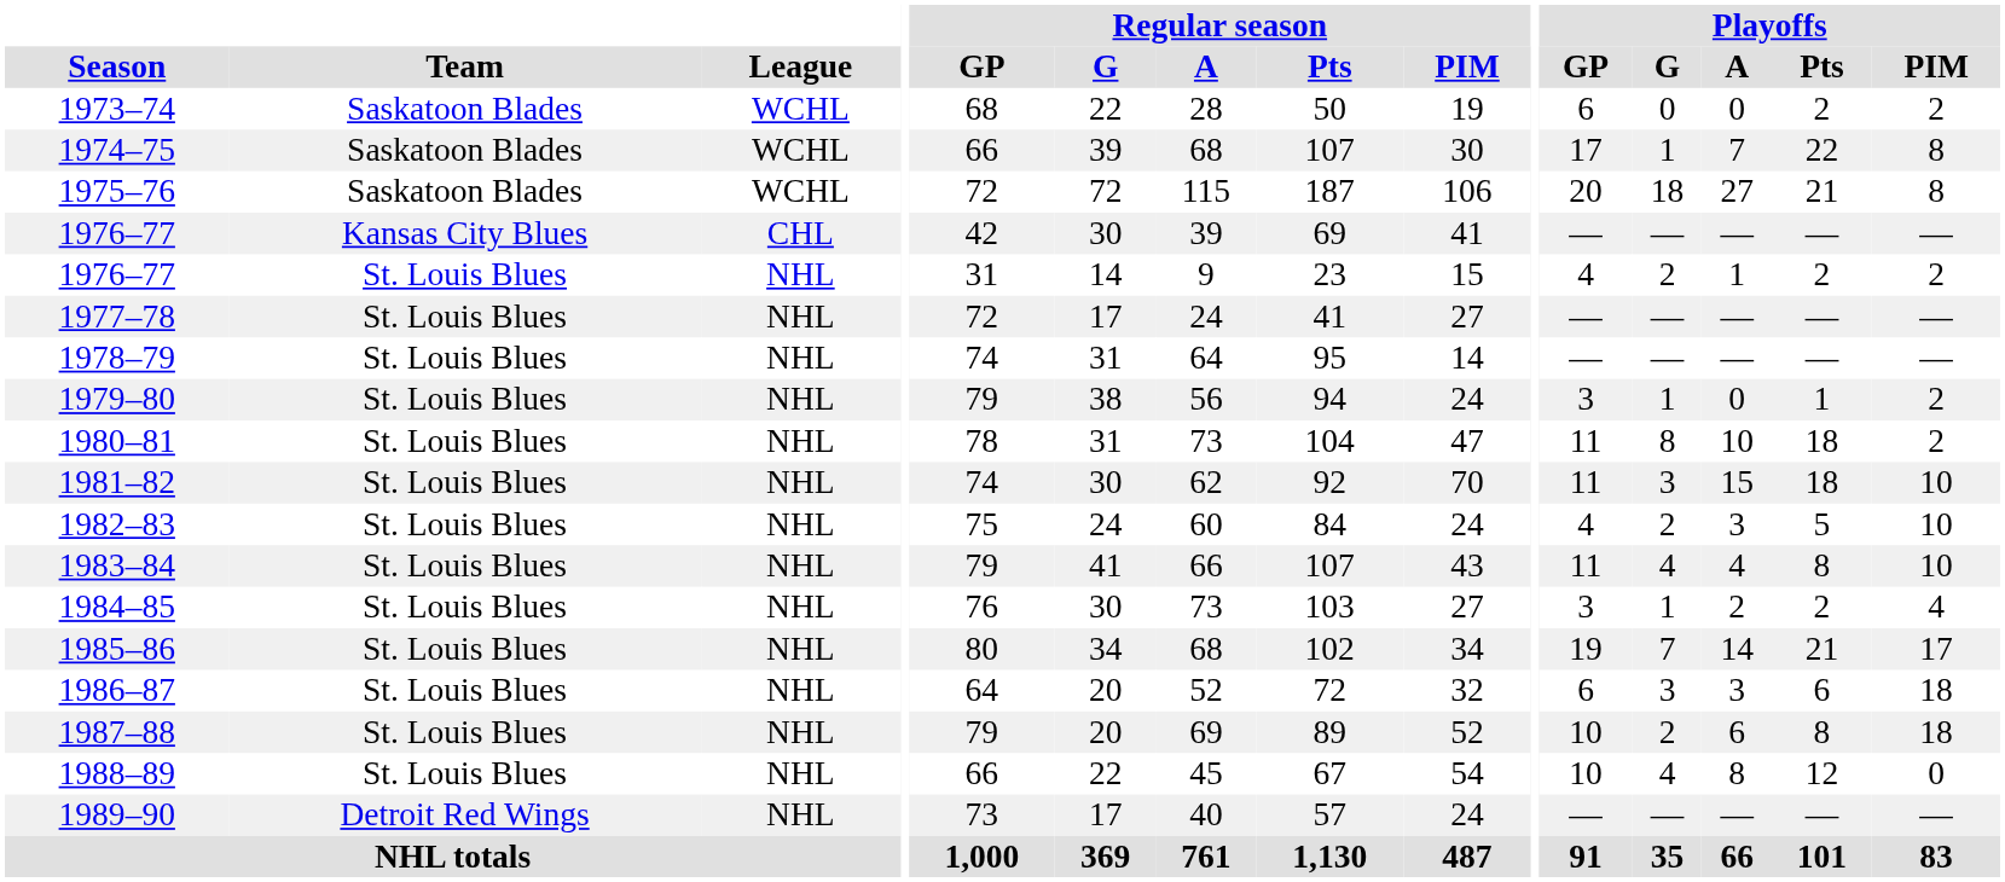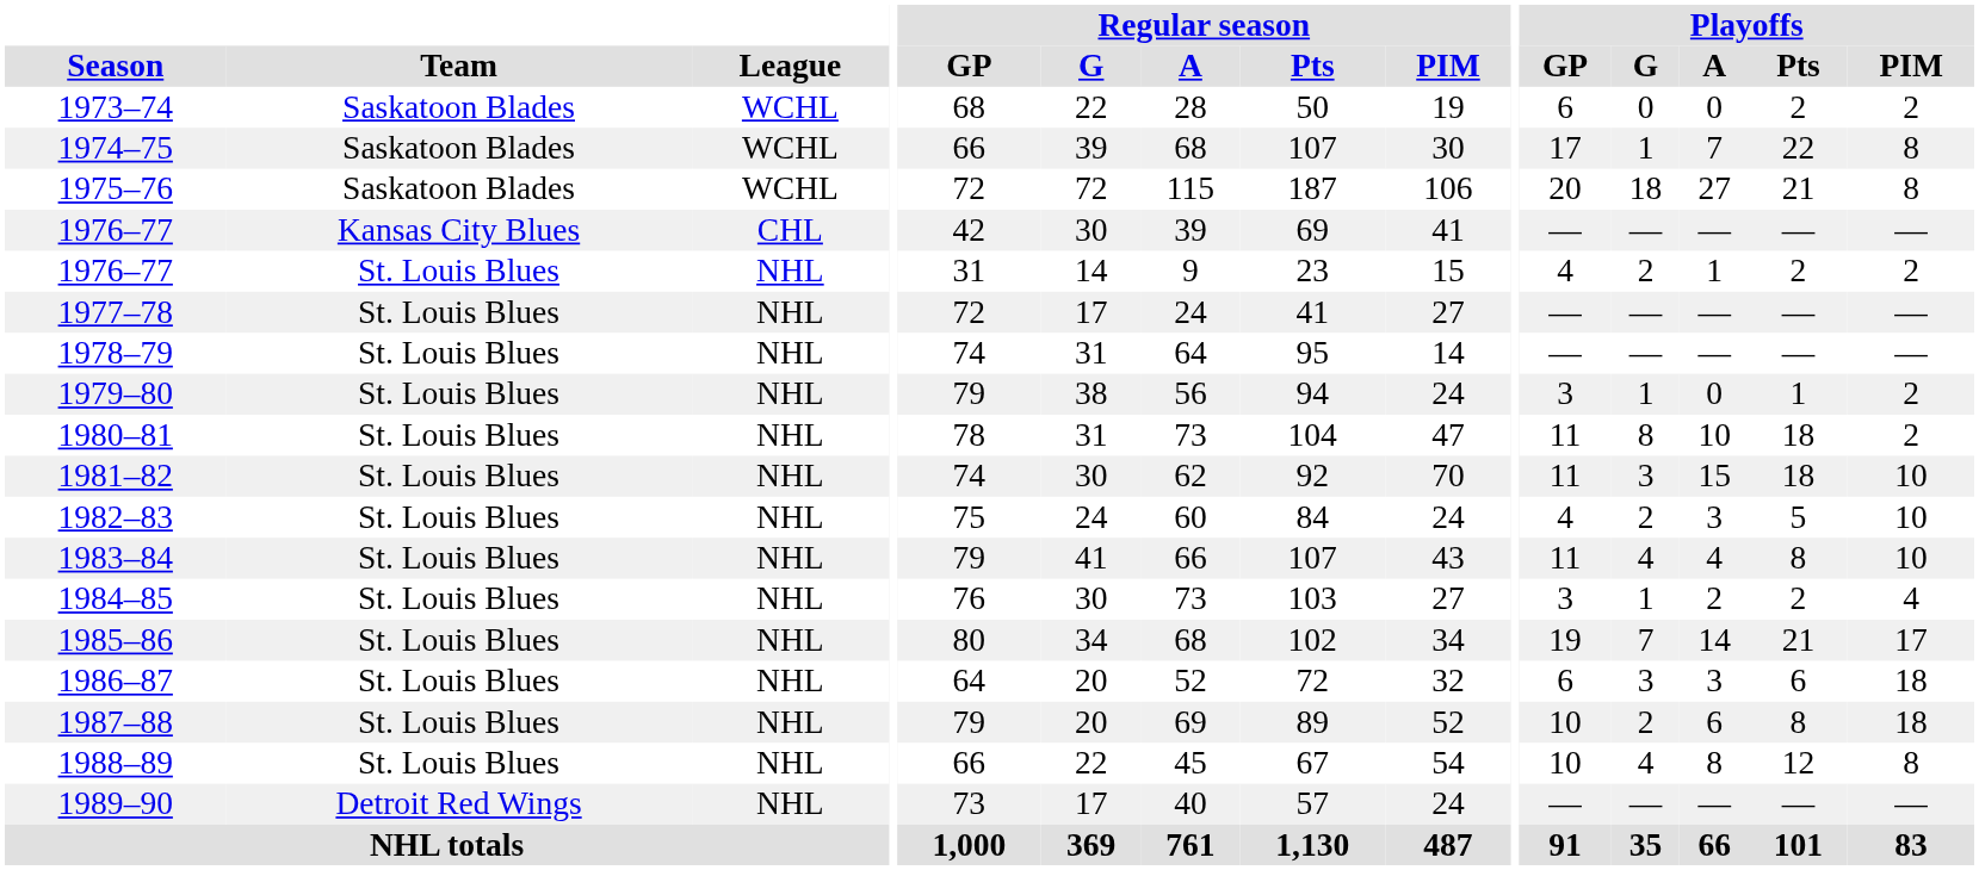 <table border="0" cellpadding="1" cellspacing="0" style="text-align:center; width:60em">
 <tr bgcolor="#e0e0e0">
 <th colspan="3" bgcolor="#ffffff"></th>
 <th rowspan="100" bgcolor="#ffffff"></th>
 <th colspan="5"><a href='#'>Regular season</a></th>
 <th rowspan="100" bgcolor="#ffffff"></th>
 <th colspan="5"><a href='#'>Playoffs</a></th>
 </tr>
 <tr bgcolor="#e0e0e0">
 <th><a href='#'>Season</a></th>
 <th>Team</th>
 <th>League</th>
 <th>GP</th>
 <th><a href='#'>G</a></th>
 <th><a href='#'>A</a></th>
 <th><a href='#'>Pts</a></th>
 <th><a href='#'>PIM</a></th>
 <th>GP</th>
 <th>G</th>
 <th>A</th>
 <th>Pts</th>
 <th>PIM</th>
 </tr>
 <tr>
 <td><a href='#'>1973–74</a></td>
 <td><a href='#'>Saskatoon Blades</a></td>
 <td><a href='#'>WCHL</a></td>
 <td>68</td>
 <td>22</td>
 <td>28</td>
 <td>50</td>
 <td>19</td>
 <td>6</td>
 <td>0</td>
 <td>0</td>
 <td>2</td>
 <td>2</td>
 </tr>
 <tr bgcolor="#f0f0f0">
 <td><a href='#'>1974–75</a></td>
 <td>Saskatoon Blades</td>
 <td>WCHL</td>
 <td>66</td>
 <td>39</td>
 <td>68</td>
 <td>107</td>
 <td>30</td>
 <td>17</td>
 <td>1</td>
 <td>7</td>
 <td>22</td>
 <td>8</td>
 </tr>
 <tr>
 <td><a href='#'>1975–76</a></td>
 <td>Saskatoon Blades</td>
 <td>WCHL</td>
 <td>72</td>
 <td>72</td>
 <td>115</td>
 <td>187</td>
 <td>106</td>
 <td>20</td>
 <td>18</td>
 <td>27</td>
 <td>21</td>
 <td>8</td>
 </tr>
 <tr bgcolor="#f0f0f0">
 <td><a href='#'>1976–77</a></td>
 <td><a href='#'>Kansas City Blues</a></td>
 <td><a href='#'>CHL</a></td>
 <td>42</td>
 <td>30</td>
 <td>39</td>
 <td>69</td>
 <td>41</td>
 <td>—</td>
 <td>—</td>
 <td>—</td>
 <td>—</td>
 <td>—</td>
 </tr>
 <tr>
 <td><a href='#'>1976–77</a></td>
 <td><a href='#'>St. Louis Blues</a></td>
 <td><a href='#'>NHL</a></td>
 <td>31</td>
 <td>14</td>
 <td>9</td>
 <td>23</td>
 <td>15</td>
 <td>4</td>
 <td>2</td>
 <td>1</td>
 <td>2</td>
 <td>2</td>
 </tr>
 <tr bgcolor="#f0f0f0">
 <td><a href='#'>1977–78</a></td>
 <td>St. Louis Blues</td>
 <td>NHL</td>
 <td>72</td>
 <td>17</td>
 <td>24</td>
 <td>41</td>
 <td>27</td>
 <td>—</td>
 <td>—</td>
 <td>—</td>
 <td>—</td>
 <td>—</td>
 </tr>
 <tr>
 <td><a href='#'>1978–79</a></td>
 <td>St. Louis Blues</td>
 <td>NHL</td>
 <td>74</td>
 <td>31</td>
 <td>64</td>
 <td>95</td>
 <td>14</td>
 <td>—</td>
 <td>—</td>
 <td>—</td>
 <td>—</td>
 <td>—</td>
 </tr>
 <tr bgcolor="#f0f0f0">
 <td><a href='#'>1979–80</a></td>
 <td>St. Louis Blues</td>
 <td>NHL</td>
 <td>79</td>
 <td>38</td>
 <td>56</td>
 <td>94</td>
 <td>24</td>
 <td>3</td>
 <td>1</td>
 <td>0</td>
 <td>1</td>
 <td>2</td>
 </tr>
 <tr>
 <td><a href='#'>1980–81</a></td>
 <td>St. Louis Blues</td>
 <td>NHL</td>
 <td>78</td>
 <td>31</td>
 <td>73</td>
 <td>104</td>
 <td>47</td>
 <td>11</td>
 <td>8</td>
 <td>10</td>
 <td>18</td>
 <td>2</td>
 </tr>
 <tr bgcolor="#f0f0f0">
 <td><a href='#'>1981–82</a></td>
 <td>St. Louis Blues</td>
 <td>NHL</td>
 <td>74</td>
 <td>30</td>
 <td>62</td>
 <td>92</td>
 <td>70</td>
 <td>11</td>
 <td>3</td>
 <td>15</td>
 <td>18</td>
 <td>10</td>
 </tr>
 <tr>
 <td><a href='#'>1982–83</a></td>
 <td>St. Louis Blues</td>
 <td>NHL</td>
 <td>75</td>
 <td>24</td>
 <td>60</td>
 <td>84</td>
 <td>24</td>
 <td>4</td>
 <td>2</td>
 <td>3</td>
 <td>5</td>
 <td>10</td>
 </tr>
 <tr bgcolor="#f0f0f0">
 <td><a href='#'>1983–84</a></td>
 <td>St. Louis Blues</td>
 <td>NHL</td>
 <td>79</td>
 <td>41</td>
 <td>66</td>
 <td>107</td>
 <td>43</td>
 <td>11</td>
 <td>4</td>
 <td>4</td>
 <td>8</td>
 <td>10</td>
 </tr>
 <tr>
 <td><a href='#'>1984–85</a></td>
 <td>St. Louis Blues</td>
 <td>NHL</td>
 <td>76</td>
 <td>30</td>
 <td>73</td>
 <td>103</td>
 <td>27</td>
 <td>3</td>
 <td>1</td>
 <td>2</td>
 <td>2</td>
 <td>4</td>
 </tr>
 <tr bgcolor="#f0f0f0">
 <td><a href='#'>1985–86</a></td>
 <td>St. Louis Blues</td>
 <td>NHL</td>
 <td>80</td>
 <td>34</td>
 <td>68</td>
 <td>102</td>
 <td>34</td>
 <td>19</td>
 <td>7</td>
 <td>14</td>
 <td>21</td>
 <td>17</td>
 </tr>
 <tr>
 <td><a href='#'>1986–87</a></td>
 <td>St. Louis Blues</td>
 <td>NHL</td>
 <td>64</td>
 <td>20</td>
 <td>52</td>
 <td>72</td>
 <td>32</td>
 <td>6</td>
 <td>3</td>
 <td>3</td>
 <td>6</td>
 <td>18</td>
 </tr>
 <tr bgcolor="#f0f0f0">
 <td><a href='#'>1987–88</a></td>
 <td>St. Louis Blues</td>
 <td>NHL</td>
 <td>79</td>
 <td>20</td>
 <td>69</td>
 <td>89</td>
 <td>52</td>
 <td>10</td>
 <td>2</td>
 <td>6</td>
 <td>8</td>
 <td>18</td>
 </tr>
 <tr>
 <td><a href='#'>1988–89</a></td>
 <td>St. Louis Blues</td>
 <td>NHL</td>
 <td>66</td>
 <td>22</td>
 <td>45</td>
 <td>67</td>
 <td>54</td>
 <td>10</td>
 <td>4</td>
 <td>8</td>
 <td>12</td>
-<td>0</td>
+<td>8</td>
 </tr>
 <tr bgcolor="#f0f0f0">
 <td><a href='#'>1989–90</a></td>
 <td><a href='#'>Detroit Red Wings</a></td>
 <td>NHL</td>
 <td>73</td>
 <td>17</td>
 <td>40</td>
 <td>57</td>
 <td>24</td>
 <td>—</td>
 <td>—</td>
 <td>—</td>
 <td>—</td>
 <td>—</td>
 </tr>
 <tr bgcolor="#e0e0e0">
 <th colspan="3">NHL totals</th>
 <th>1,000</th>
 <th>369</th>
 <th>761</th>
 <th>1,130</th>
 <th>487</th>
 <th>91</th>
 <th>35</th>
 <th>66</th>
 <th>101</th>
 <th>83</th>
 </tr>
 </table>
